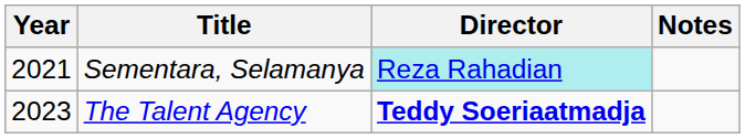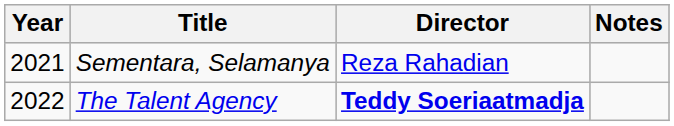 <table class="wikitable">
 <tr>
 <th>Year</th>
 <th>Title</th>
 <th>Director</th>
 <th>Notes</th>
 </tr>
 <tr>
 <td>2021</td>
 <td><em>Sementara, Selamanya</em></td>
-<td style="background: paleturquoise;"><a href='#'>Reza Rahadian</a></td>
+<td><a href='#'>Reza Rahadian</a></td>
 <td></td>
 </tr>
 <tr>
-<td>2023</td>
+<td>2022</td>
 <td><em><a href='#'>The Talent Agency</a></em></td>
 <td><strong><a href='#'>Teddy Soeriaatmadja</a></strong></td>
 </tr>
 </table>
